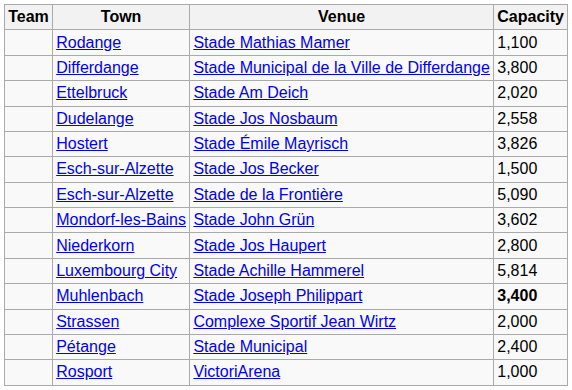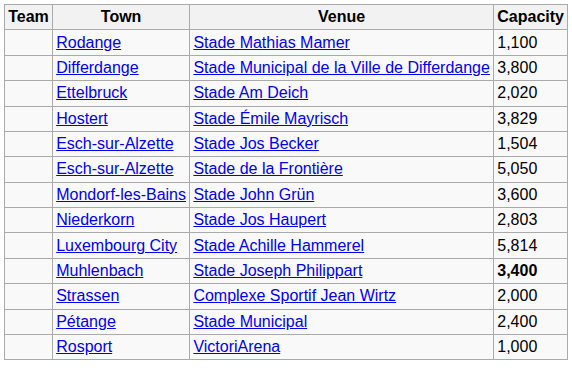 <table class="wikitable sortable">
 <tr>
 <th>Team</th>
 <th>Town</th>
 <th>Venue</th>
 <th>Capacity</th>
 </tr>
 <tr>
 <td></td>
 <td><a href='#'>Rodange</a></td>
 <td><a href='#'>Stade Mathias Mamer</a></td>
 <td>1,100</td>
 </tr>
 <tr>
 <td></td>
 <td><a href='#'>Differdange</a></td>
 <td><a href='#'>Stade Municipal de la Ville de Differdange</a></td>
 <td>3,800</td>
 </tr>
 <tr>
 <td></td>
 <td><a href='#'>Ettelbruck</a></td>
 <td><a href='#'>Stade Am Deich</a></td>
 <td>2,020</td>
 </tr>
 <tr>
 <td></td>
-<td><a href='#'>Dudelange</a></td>
-<td><a href='#'>Stade Jos Nosbaum</a></td>
-<td>2,558</td>
-</tr>
-<tr>
-<td></td>
 <td><a href='#'>Hostert</a></td>
 <td><a href='#'>Stade Émile Mayrisch</a></td>
-<td>3,826</td>
+<td>3,829</td>
 </tr>
 <tr>
 <td></td>
 <td><a href='#'>Esch-sur-Alzette</a></td>
 <td><a href='#'>Stade Jos Becker</a></td>
-<td>1,500</td>
+<td>1,504</td>
 </tr>
 <tr>
 <td></td>
 <td><a href='#'>Esch-sur-Alzette</a></td>
 <td><a href='#'>Stade de la Frontière</a></td>
-<td>5,090</td>
+<td>5,050</td>
 </tr>
 <tr>
 <td></td>
 <td><a href='#'>Mondorf-les-Bains</a></td>
 <td><a href='#'>Stade John Grün</a></td>
-<td>3,602</td>
+<td>3,600</td>
 </tr>
 <tr>
 <td></td>
 <td><a href='#'>Niederkorn</a></td>
 <td><a href='#'>Stade Jos Haupert</a></td>
-<td>2,800</td>
+<td>2,803</td>
 </tr>
 <tr>
 <td></td>
 <td><a href='#'>Luxembourg City</a></td>
 <td><a href='#'>Stade Achille Hammerel</a></td>
 <td>5,814</td>
 </tr>
 <tr>
 <td></td>
 <td><a href='#'>Muhlenbach</a></td>
 <td><a href='#'>Stade Joseph Philippart</a></td>
 <td><strong>3,400</strong></td>
 </tr>
 <tr>
 <td></td>
 <td><a href='#'>Strassen</a></td>
 <td><a href='#'>Complexe Sportif Jean Wirtz</a></td>
 <td>2,000</td>
 </tr>
 <tr>
 <td></td>
 <td><a href='#'>Pétange</a></td>
 <td><a href='#'>Stade Municipal</a></td>
 <td>2,400</td>
 </tr>
 <tr>
 <td></td>
 <td><a href='#'>Rosport</a></td>
 <td><a href='#'>VictoriArena</a></td>
 <td>1,000</td>
 </tr>
 </table>
